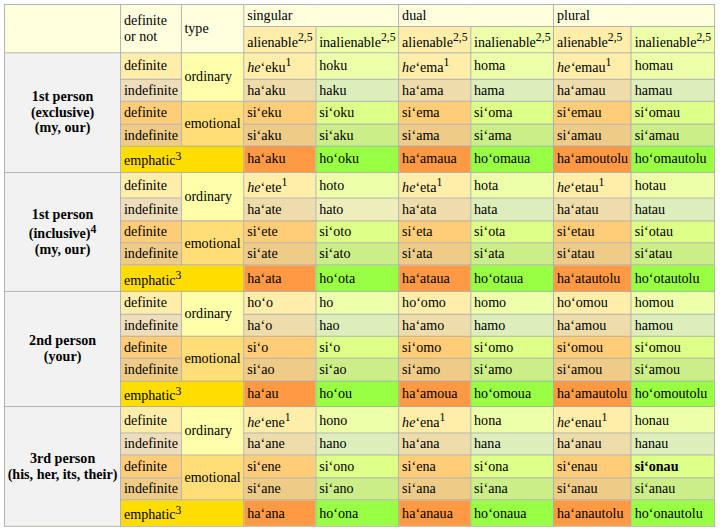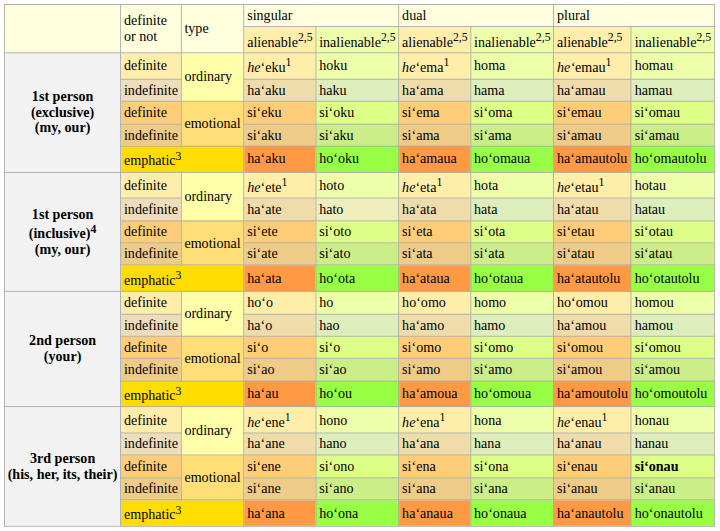 <table class="wikitable" style="background:#ffd;">
 <tr>
 <td rowspan="2"></td>
 <td rowspan="2">definite<br>or not</td>
 <td rowspan="2">type</td>
 <td colspan="2">singular</td>
 <td colspan="2">dual</td>
 <td colspan="2">plural</td>
 </tr>
 <tr>
 <td style="background:#fea;">alienable<sup>2,5</sup></td>
 <td style="background:#efa;">inalienable<sup>2,5</sup></td>
 <td style="background:#fea;">alienable<sup>2,5</sup></td>
 <td style="background:#efa;">inalienable<sup>2,5</sup></td>
 <td style="background:#fea;">alienable<sup>2,5</sup></td>
 <td style="background:#efa;">inalienable<sup>2,5</sup></td>
 </tr>
 <tr>
 <th rowspan="5">1st person<br>(exclusive)<br>(my, our)</th>
 <td style="background:#fea;">definite</td>
 <td rowspan="2" style="background:#ffa;">ordinary</td>
 <td style="background:#fea;"><em>he</em>ʻeku<sup>1</sup></td>
 <td style="background:#efa;">hoku</td>
 <td style="background:#fea;"><em>he</em>ʻema<sup>1</sup></td>
 <td style="background:#efa;">homa</td>
 <td style="background:#fea;"><em>heʻ</em>emau<sup>1</sup></td>
 <td style="background:#efa;">homau</td>
 </tr>
 <tr>
 <td style="background:#edb;">indefinite</td>
 <td style="background:#eda;">haʻaku</td>
 <td style="background:#deb;">haku</td>
 <td style="background:#eda;">haʻama</td>
 <td style="background:#deb;">hama</td>
 <td style="background:#eda;">haʻamau</td>
 <td style="background:#deb;">hamau</td>
 </tr>
 <tr>
 <td style="background:#fc7;">definite</td>
 <td rowspan="2" style="background:#fd7;">emotional</td>
 <td style="background:#fc7;">siʻeku</td>
 <td style="background:#ddff88;">siʻoku</td>
 <td style="background:#fc7;">siʻema</td>
 <td style="background:#ddff88;">siʻoma</td>
 <td style="background:#fc7;">siʻemau</td>
 <td style="background:#ddff88;">siʻomau</td>
 </tr>
 <tr>
 <td style="background:#eecc88;">indefinite</td>
 <td style="background:#eecc88;">siʻaku</td>
 <td style="background:#ccee88;">siʻaku</td>
 <td style="background:#eecc88;">siʻama</td>
 <td style="background:#ccee88;">siʻama</td>
 <td style="background:#eecc88;">siʻamau</td>
 <td style="background:#ccee88;">siʻamau</td>
 </tr>
 <tr>
 <td colspan="2" style="background:#fd0;">emphatic<sup>3</sup></td>
 <td style="background:#f94;">haʻaku</td>
 <td style="background:#9f4;">hoʻoku</td>
 <td style="background:#f94;">haʻamaua</td>
 <td style="background:#9f4;">hoʻomaua</td>
-<td style="background:#f94;">haʻamoutolu</td>
+<td style="background:#f94;">haʻamautolu</td>
 <td style="background:#9f4;">hoʻomautolu</td>
 </tr>
 <tr>
 <th rowspan="5">1st person<br>(inclusive)<sup>4</sup><br>(my, our)</th>
 <td style="background:#fea;">definite</td>
 <td rowspan="2" style="background:#ffa;">ordinary</td>
 <td style="background:#fea;"><em>he</em>ʻete<sup>1</sup></td>
 <td style="background:#efa;">hoto</td>
 <td style="background:#fea;"><em>he</em>ʻeta<sup>1</sup></td>
 <td style="background:#efa;">hota</td>
 <td style="background:#fea;"><em>he</em>ʻetau<sup>1</sup></td>
 <td style="background:#efa;">hotau</td>
 </tr>
 <tr>
 <td style="background:#edb;">indefinite</td>
 <td style="background:#eda;">haʻate</td>
 <td style="background:#edeebb;">hato</td>
 <td style="background:#eda;">haʻata</td>
 <td style="background:#deb;">hata</td>
 <td style="background:#eda;">haʻatau</td>
 <td style="background:#deb;">hatau</td>
 </tr>
 <tr>
 <td style="background:#fc7;">definite</td>
 <td rowspan="2" style="background:#fd7;">emotional</td>
 <td style="background:#fc7;">siʻete</td>
 <td style="background:#ddff88;">siʻoto</td>
 <td style="background:#fc7;">siʻeta</td>
 <td style="background:#ddff88;">siʻota</td>
 <td style="background:#fc7;">siʻetau</td>
 <td style="background:#ddff88;">siʻotau</td>
 </tr>
 <tr>
 <td style="background:#eecc88;">indefinite</td>
 <td style="background:#eecc88;">siʻate</td>
 <td style="background:#ccee88;">siʻato</td>
 <td style="background:#eecc88;">siʻata</td>
 <td style="background:#ccee88;">siʻata</td>
 <td style="background:#eecc88;">siʻatau</td>
 <td style="background:#ccee88;">siʻatau</td>
 </tr>
 <tr>
 <td colspan="2" style="background:#fd0;">emphatic<sup>3</sup></td>
 <td style="background:#f94;">haʻata</td>
 <td style="background:#9f4;">hoʻota</td>
 <td style="background:#f94;">haʻataua</td>
 <td style="background:#9f4;">hoʻotaua</td>
 <td style="background:#f94;">haʻatautolu</td>
 <td style="background:#9f4;">hoʻotautolu</td>
 </tr>
 <tr>
 <th rowspan="5">2nd person<br>(your)</th>
 <td style="background:#fea;">definite</td>
 <td rowspan="2" style="background:#ffa;">ordinary</td>
 <td style="background:#fea;">hoʻo</td>
 <td style="background:#efa;">ho</td>
 <td style="background:#fea;">hoʻomo</td>
 <td style="background:#efa;">homo</td>
 <td style="background:#fea;">hoʻomou</td>
 <td style="background:#efa;">homou</td>
 </tr>
 <tr>
 <td style="background:#edb;">indefinite</td>
 <td style="background:#eda;">haʻo</td>
 <td style="background:#deb;">hao</td>
 <td style="background:#eda;">haʻamo</td>
 <td style="background:#deb;">hamo</td>
 <td style="background:#eda;">haʻamou</td>
 <td style="background:#deb;">hamou</td>
 </tr>
 <tr>
 <td style="background:#fc7;">definite</td>
 <td rowspan="2" style="background:#fd7;">emotional</td>
 <td style="background:#fc7;">siʻo</td>
 <td style="background:#ddff88;">siʻo</td>
 <td style="background:#fc7;">siʻomo</td>
 <td style="background:#ddff88;">siʻomo</td>
 <td style="background:#fc7;">siʻomou</td>
 <td style="background:#ddff88;">siʻomou</td>
 </tr>
 <tr>
 <td style="background:#eecc88;">indefinite</td>
 <td style="background:#eecc88;">siʻao</td>
 <td style="background:#ccee88;">siʻao</td>
 <td style="background:#eecc88;">siʻamo</td>
 <td style="background:#ccee88;">siʻamo</td>
 <td style="background:#eecc88;">siʻamou</td>
 <td style="background:#ccee88;">siʻamou</td>
 </tr>
 <tr>
 <td colspan="2" style="background:#fd0;">emphatic<sup>3</sup></td>
 <td style="background:#f94;">haʻau</td>
 <td style="background:#9f4;">hoʻou</td>
 <td style="background:#f94;">haʻamoua</td>
 <td style="background:#9f4;">hoʻomoua</td>
-<td style="background:#f94;">haʻamautolu</td>
+<td style="background:#f94;">haʻamoutolu</td>
 <td style="background:#9f4;">hoʻomoutolu</td>
 </tr>
 <tr>
 <th rowspan="5">3rd person<br>(his, her, its, their)</th>
 <td style="background:#fea;">definite</td>
 <td rowspan="2" style="background:#ffa;">ordinary</td>
 <td style="background:#fea;"><em>he</em>ʻene<sup>1</sup></td>
 <td style="background:#efa;">hono</td>
 <td style="background:#fea;"><em>he</em>ʻena<sup>1</sup></td>
 <td style="background:#efa;">hona</td>
 <td style="background:#fea;"><em>he</em>ʻenau<sup>1</sup></td>
 <td style="background:#efa;">honau</td>
 </tr>
 <tr>
 <td style="background:#edb;">indefinite</td>
 <td style="background:#eda;">haʻane</td>
 <td style="background:#deb;">hano</td>
 <td style="background:#eda;">haʻana</td>
 <td style="background:#deb;">hana</td>
 <td style="background:#eda;">haʻanau</td>
 <td style="background:#deb;">hanau</td>
 </tr>
 <tr>
 <td style="background:#fc7;">definite</td>
 <td rowspan="2" style="background:#fd7;">emotional</td>
 <td style="background:#fc7;">siʻene</td>
 <td style="background:#ddff88;">siʻono</td>
 <td style="background:#fc7;">siʻena</td>
 <td style="background:#ddff88;">siʻona</td>
 <td style="background:#fc7;">siʻenau</td>
 <td style="background:#ddff88;"><strong>siʻonau</strong></td>
 </tr>
 <tr>
 <td style="background:#eecc88;">indefinite</td>
 <td style="background:#eecc88;">siʻane</td>
 <td style="background:#ccee88;">siʻano</td>
 <td style="background:#eecc88;">siʻana</td>
 <td style="background:#ccee88;">siʻana</td>
 <td style="background:#eecc88;">siʻanau</td>
 <td style="background:#ccee88;">siʻanau</td>
 </tr>
 <tr>
 <td colspan="2" style="background:#fd0;">emphatic<sup>3</sup></td>
 <td style="background:#f94;">haʻana</td>
 <td style="background:#9f4;">hoʻona</td>
 <td style="background:#f94;">haʻanaua</td>
 <td style="background:#9f4;">hoʻonaua</td>
 <td style="background:#f94;">haʻanautolu</td>
 <td style="background:#9f4;">hoʻonautolu</td>
 </tr>
 </table>
